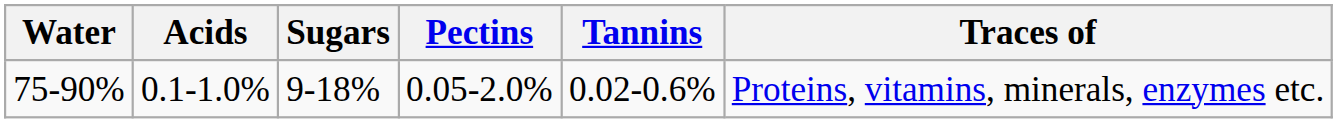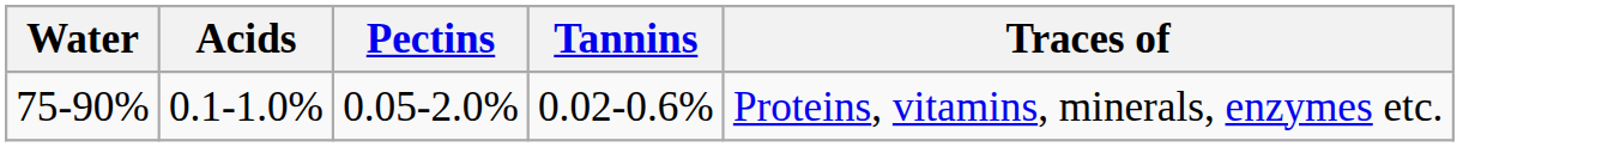 <table class="wikitable">
 <tr>
 <th>Water</th>
 <th>Acids</th>
-<th>Sugars</th>
 <th><a href='#'>Pectins</a></th>
 <th><a href='#'>Tannins</a></th>
 <th>Traces of</th>
 </tr>
 <tr>
 <td>75-90%</td>
 <td>0.1-1.0%</td>
-<td>9-18%</td>
 <td>0.05-2.0%</td>
 <td>0.02-0.6%</td>
 <td><a href='#'>Proteins</a>, <a href='#'>vitamins</a>, minerals, <a href='#'>enzymes</a> etc.</td>
 </tr>
 </table>
